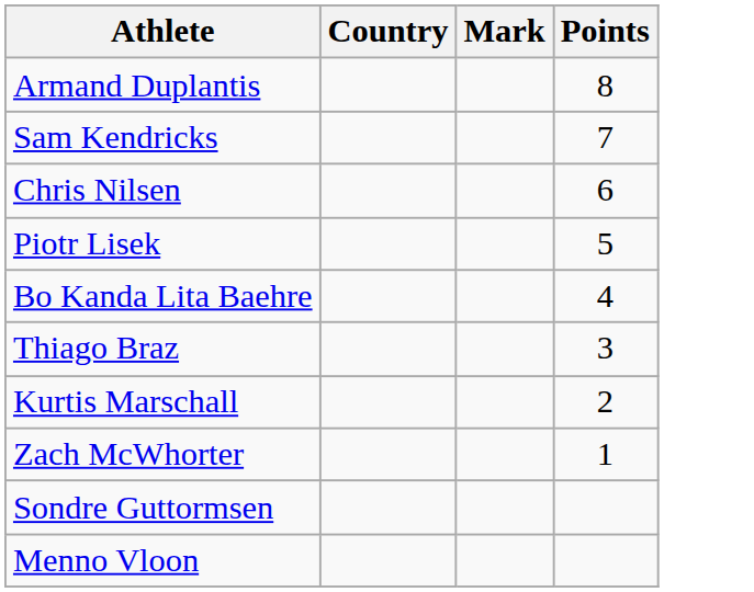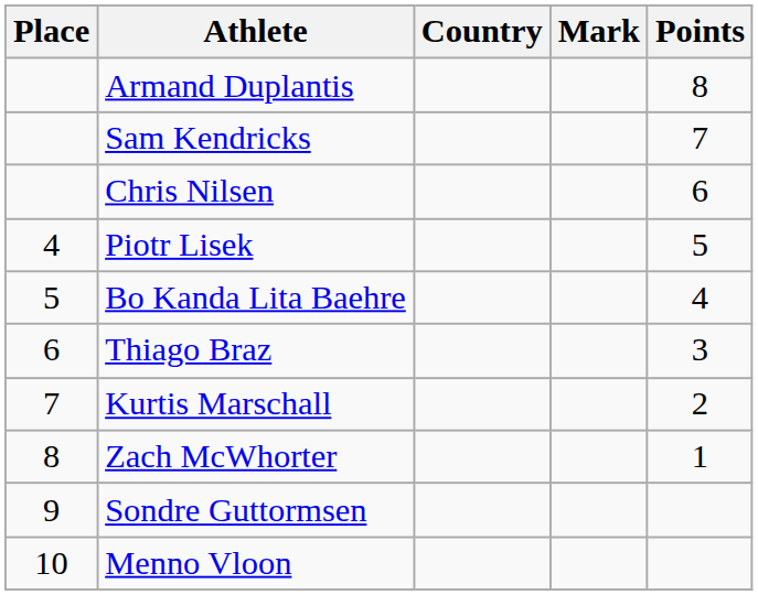 <table class="wikitable">
 <tr>
+<th>Place</th>
 <th>Athlete</th>
 <th>Country</th>
 <th>Mark</th>
 <th>Points</th>
 </tr>
 <tr>
+<td align=center></td>
 <td><a href='#'>Armand Duplantis</a></td>
 <td></td>
 <td></td>
 <td align=center>8</td>
 </tr>
 <tr>
+<td align=center></td>
 <td><a href='#'>Sam Kendricks</a></td>
 <td></td>
 <td></td>
 <td align=center>7</td>
 </tr>
 <tr>
+<td align=center></td>
 <td><a href='#'>Chris Nilsen</a></td>
 <td></td>
 <td></td>
 <td align=center>6</td>
 </tr>
 <tr>
+<td align=center>4</td>
 <td><a href='#'>Piotr Lisek</a></td>
 <td></td>
 <td></td>
 <td align=center>5</td>
 </tr>
 <tr>
+<td align=center>5</td>
 <td><a href='#'>Bo Kanda Lita Baehre</a></td>
 <td></td>
 <td></td>
 <td align=center>4</td>
 </tr>
 <tr>
+<td align=center>6</td>
 <td><a href='#'>Thiago Braz</a></td>
 <td></td>
 <td></td>
 <td align=center>3</td>
 </tr>
 <tr>
+<td align=center>7</td>
 <td><a href='#'>Kurtis Marschall</a></td>
 <td></td>
 <td></td>
 <td align=center>2</td>
 </tr>
 <tr>
+<td align=center>8</td>
 <td><a href='#'>Zach McWhorter</a></td>
 <td></td>
 <td></td>
 <td align=center>1</td>
 </tr>
 <tr>
+<td align=center>9</td>
 <td><a href='#'>Sondre Guttormsen</a></td>
 <td></td>
 <td></td>
 <td align=center></td>
 </tr>
 <tr>
+<td align=center>10</td>
 <td><a href='#'>Menno Vloon</a></td>
 <td></td>
 <td></td>
 <td align=center></td>
 </tr>
 </table>
